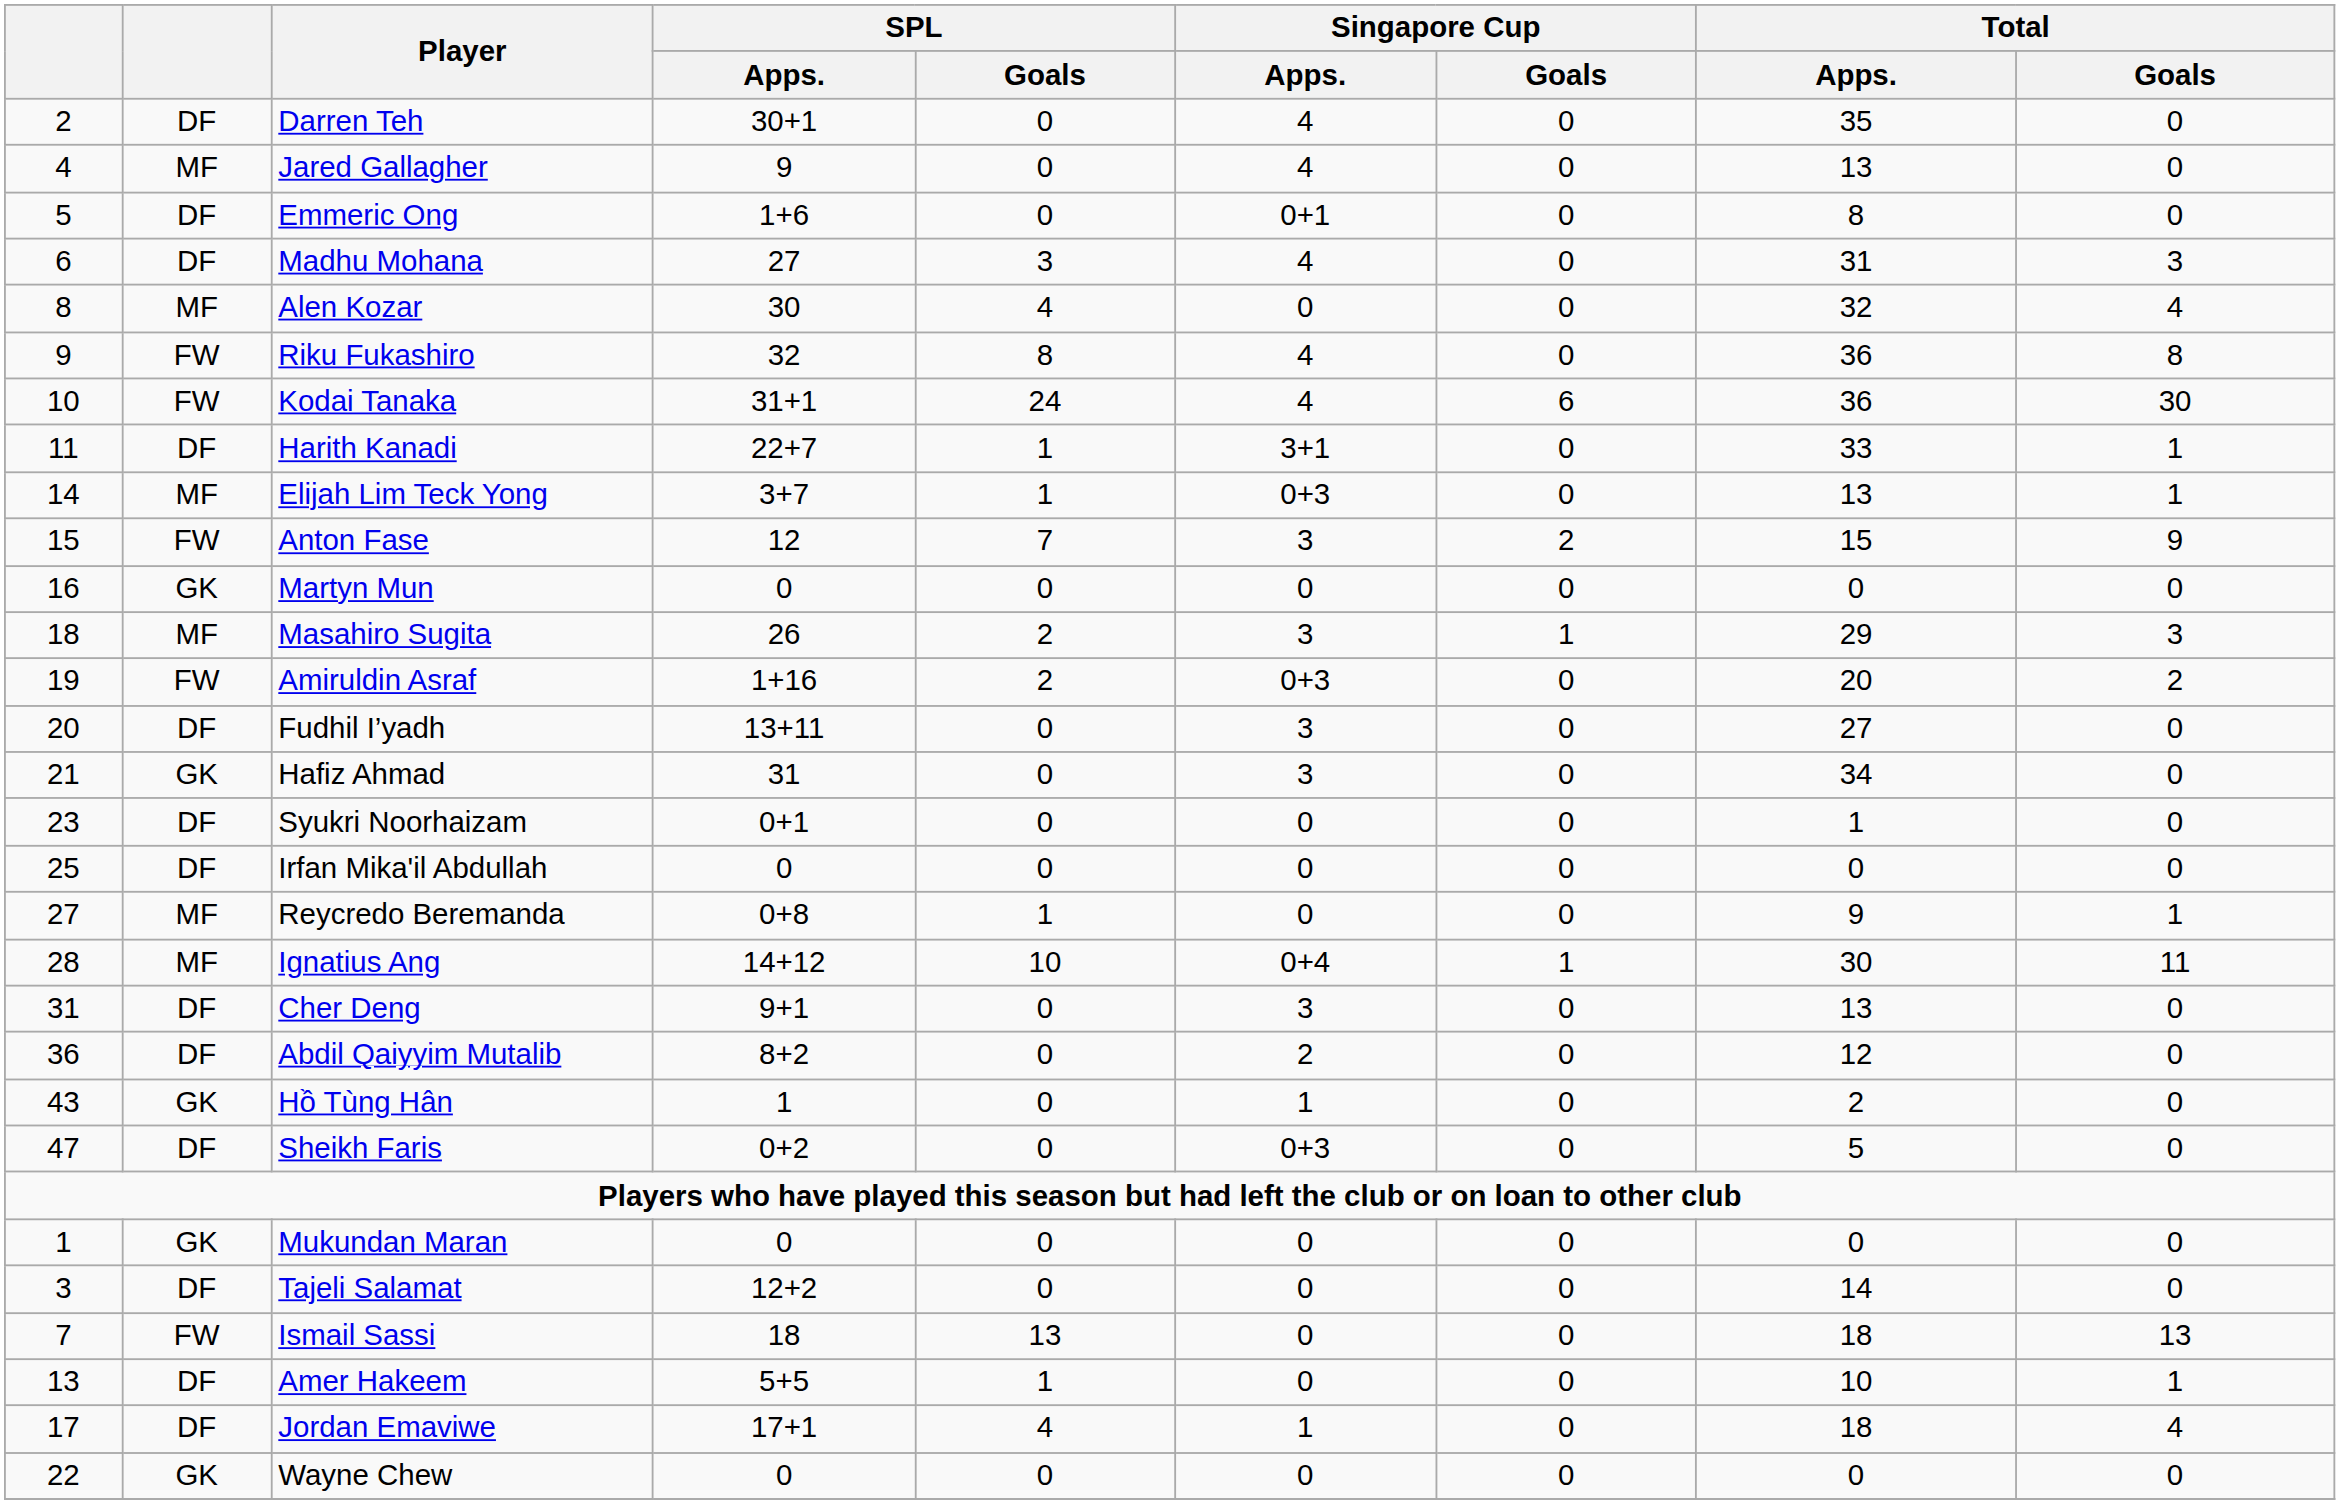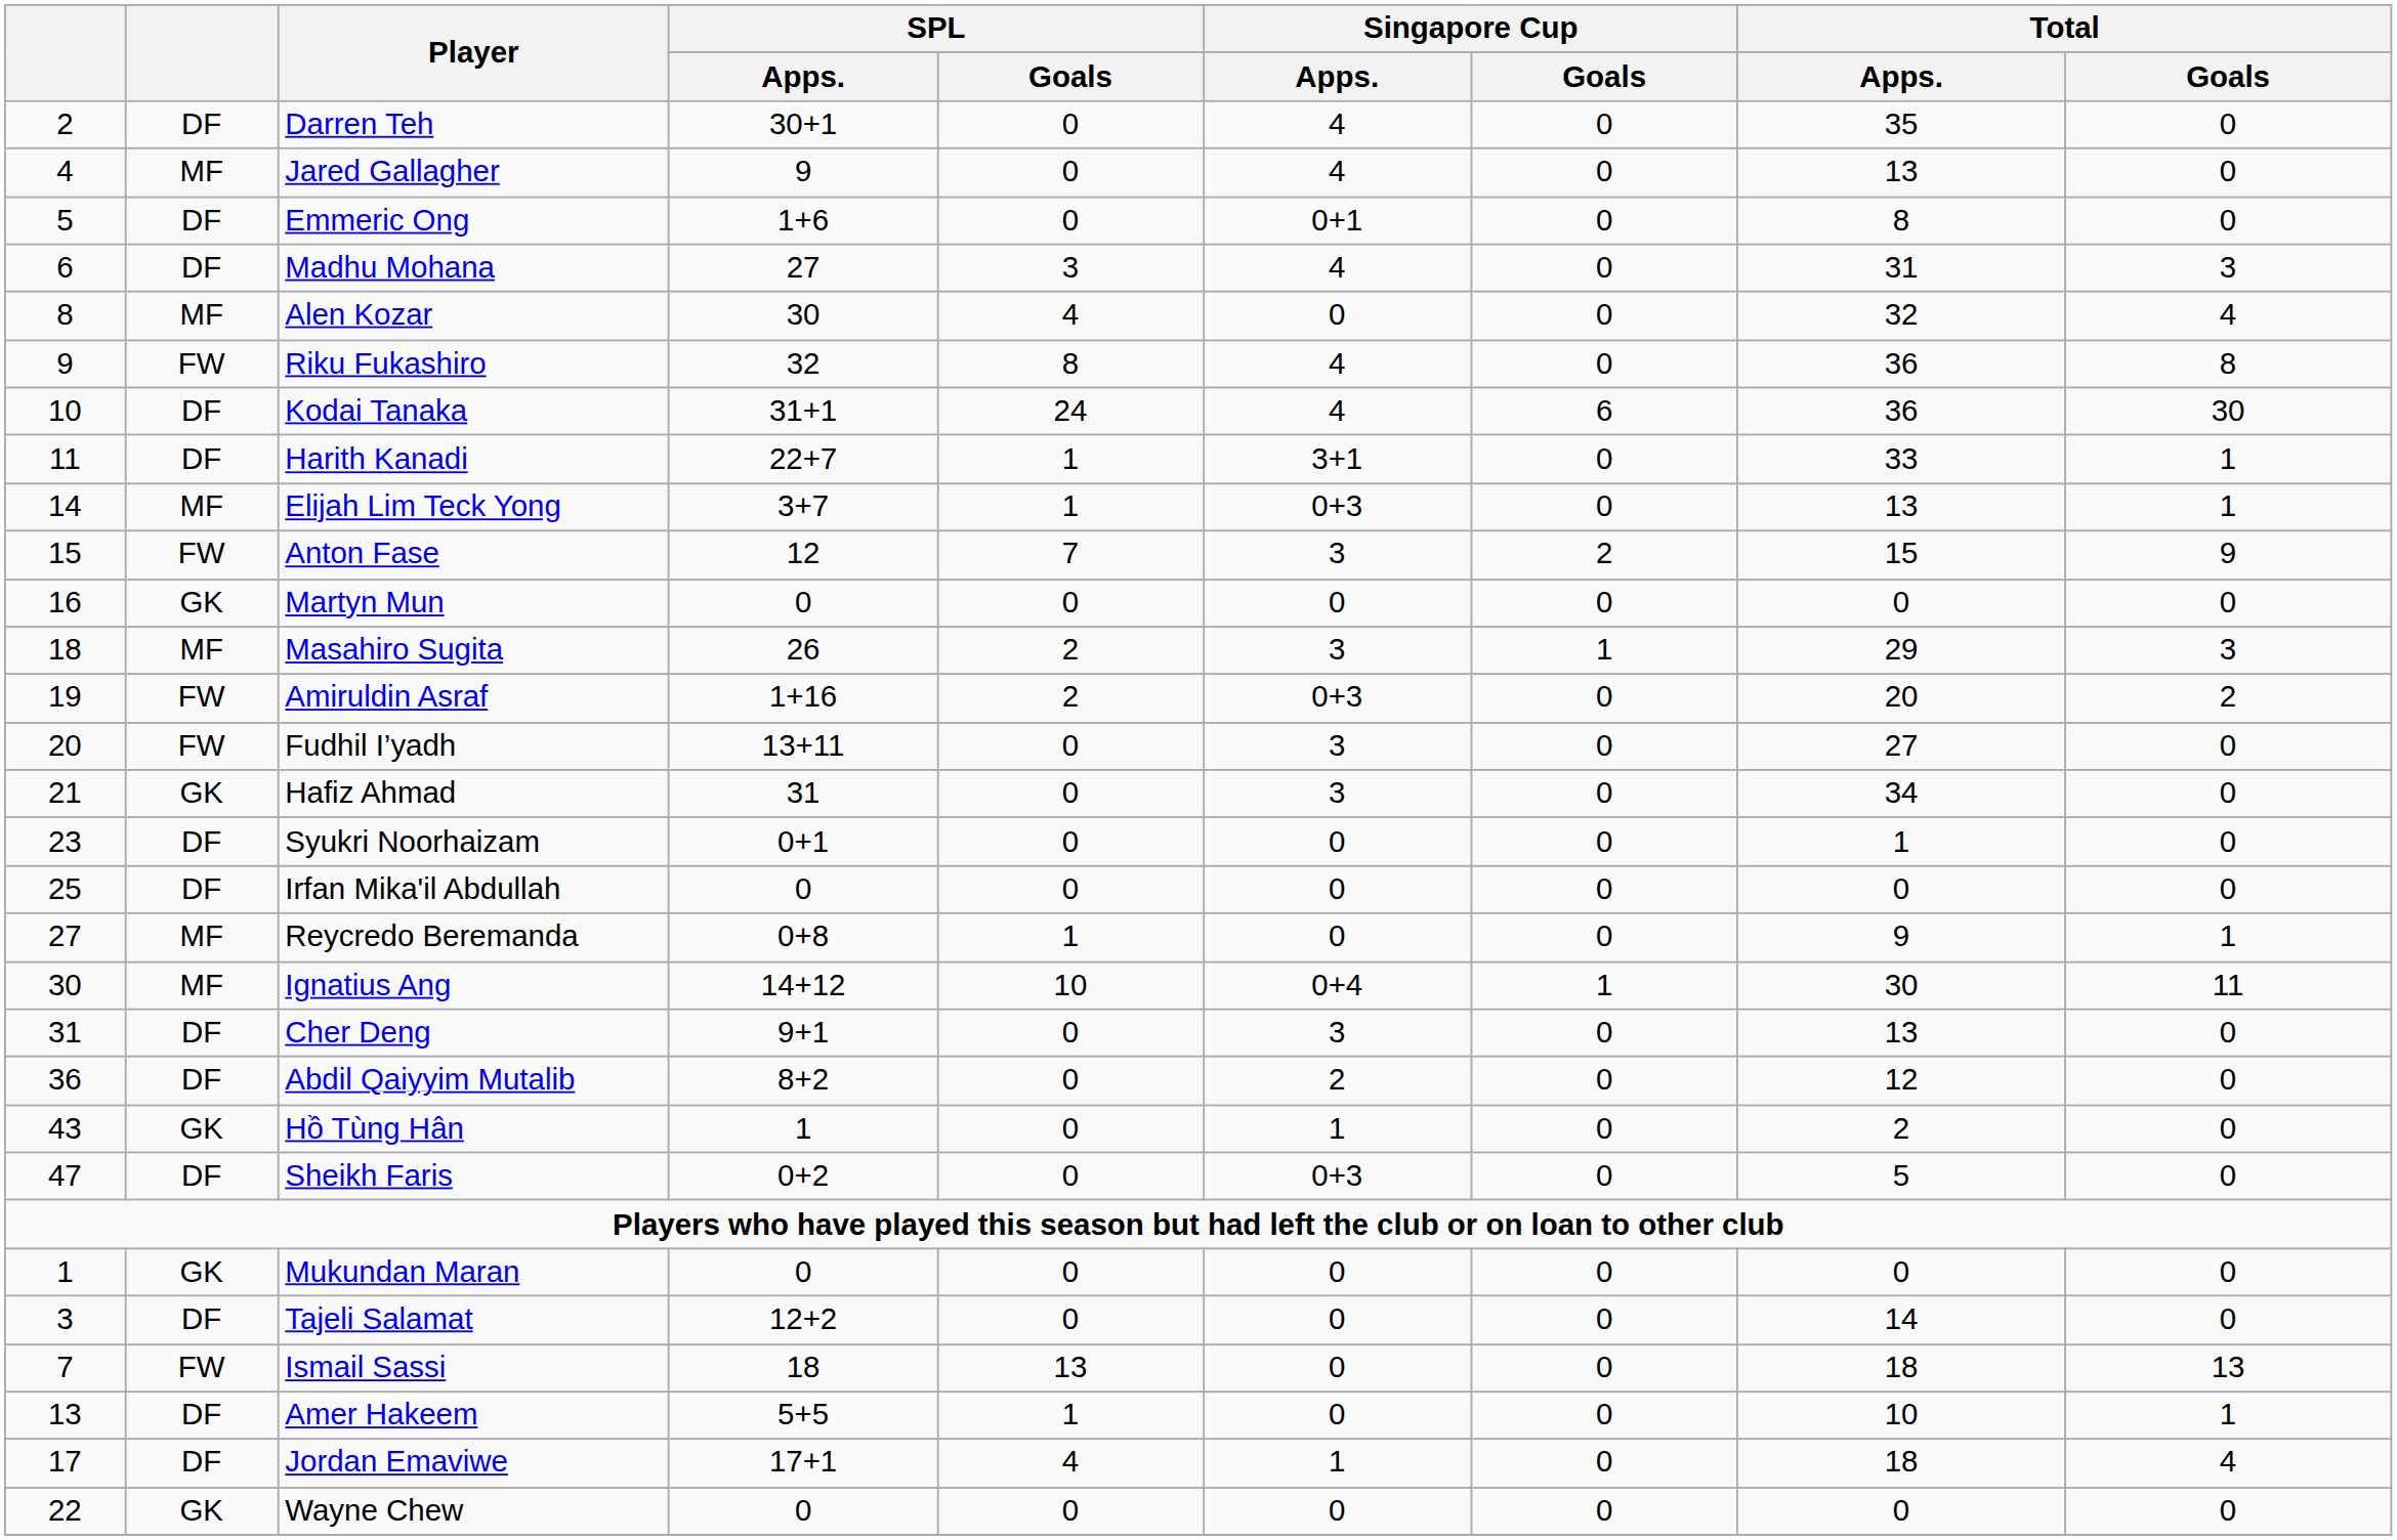 <table class="wikitable" style="text-align:center; font-size:100%; width:80%;">
 <tr>
 <th rowspan=2></th>
 <th rowspan=2></th>
 <th rowspan=2 width="200">Player</th>
 <th colspan=2 width="105">SPL</th>
 <th colspan=2 width="105">Singapore Cup</th>
 <th colspan=2 width="130">Total</th>
 </tr>
 <tr>
 <th>Apps.</th>
 <th>Goals</th>
 <th>Apps.</th>
 <th>Goals</th>
 <th>Apps.</th>
 <th>Goals</th>
 </tr>
 <tr>
 <td>2</td>
 <td>DF</td>
 <td align="left"> <a href='#'>Darren Teh</a></td>
 <td>30+1</td>
 <td>0</td>
 <td>4</td>
 <td>0</td>
 <td>35</td>
 <td>0</td>
 </tr>
 <tr>
 <td>4</td>
 <td>MF</td>
 <td align="left"> <a href='#'>Jared Gallagher</a></td>
 <td>9</td>
 <td>0</td>
 <td>4</td>
 <td>0</td>
 <td>13</td>
 <td>0</td>
 </tr>
 <tr>
 <td>5</td>
 <td>DF</td>
 <td align="left"> <a href='#'>Emmeric Ong</a></td>
 <td>1+6</td>
 <td>0</td>
 <td>0+1</td>
 <td>0</td>
 <td>8</td>
 <td>0</td>
 </tr>
 <tr>
 <td>6</td>
 <td>DF</td>
 <td align="left"> <a href='#'>Madhu Mohana</a></td>
 <td>27</td>
 <td>3</td>
 <td>4</td>
 <td>0</td>
 <td>31</td>
 <td>3</td>
 </tr>
 <tr>
 <td>8</td>
 <td>MF</td>
 <td align="left"> <a href='#'>Alen Kozar</a></td>
 <td>30</td>
 <td>4</td>
 <td>0</td>
 <td>0</td>
 <td>32</td>
 <td>4</td>
 </tr>
 <tr>
 <td>9</td>
 <td>FW</td>
 <td align="left"> <a href='#'>Riku Fukashiro</a></td>
 <td>32</td>
 <td>8</td>
 <td>4</td>
 <td>0</td>
 <td>36</td>
 <td>8</td>
 </tr>
 <tr>
 <td>10</td>
-<td>FW</td>
+<td>DF</td>
 <td align="left"> <a href='#'>Kodai Tanaka</a></td>
 <td>31+1</td>
 <td>24</td>
 <td>4</td>
 <td>6</td>
 <td>36</td>
 <td>30</td>
 </tr>
 <tr>
 <td>11</td>
 <td>DF</td>
 <td align="left"> <a href='#'>Harith Kanadi</a></td>
 <td>22+7</td>
 <td>1</td>
 <td>3+1</td>
 <td>0</td>
 <td>33</td>
 <td>1</td>
 </tr>
 <tr>
 <td>14</td>
 <td>MF</td>
 <td align="left"> <a href='#'>Elijah Lim Teck Yong</a></td>
 <td>3+7</td>
 <td>1</td>
 <td>0+3</td>
 <td>0</td>
 <td>13</td>
 <td>1</td>
 </tr>
 <tr>
 <td>15</td>
 <td>FW</td>
 <td align="left"> <a href='#'>Anton Fase</a></td>
 <td>12</td>
 <td>7</td>
 <td>3</td>
 <td>2</td>
 <td>15</td>
 <td>9</td>
 </tr>
 <tr>
 <td>16</td>
 <td>GK</td>
 <td align="left"> <a href='#'>Martyn Mun</a></td>
 <td>0</td>
 <td>0</td>
 <td>0</td>
 <td>0</td>
 <td>0</td>
 <td>0</td>
 </tr>
 <tr>
 <td>18</td>
 <td>MF</td>
 <td align="left"> <a href='#'>Masahiro Sugita</a></td>
 <td>26</td>
 <td>2</td>
 <td>3</td>
 <td>1</td>
 <td>29</td>
 <td>3</td>
 </tr>
 <tr>
 <td>19</td>
 <td>FW</td>
 <td align="left"> <a href='#'>Amiruldin Asraf</a></td>
 <td>1+16</td>
 <td>2</td>
 <td>0+3</td>
 <td>0</td>
 <td>20</td>
 <td>2</td>
 </tr>
 <tr>
 <td>20</td>
-<td>DF</td>
+<td>FW</td>
 <td align="left"> Fudhil I’yadh</td>
 <td>13+11</td>
 <td>0</td>
 <td>3</td>
 <td>0</td>
 <td>27</td>
 <td>0</td>
 </tr>
 <tr>
 <td>21</td>
 <td>GK</td>
 <td align="left"> Hafiz Ahmad</td>
 <td>31</td>
 <td>0</td>
 <td>3</td>
 <td>0</td>
 <td>34</td>
 <td>0</td>
 </tr>
 <tr>
 <td>23</td>
 <td>DF</td>
 <td align="left"> Syukri Noorhaizam</td>
 <td>0+1</td>
 <td>0</td>
 <td>0</td>
 <td>0</td>
 <td>1</td>
 <td>0</td>
 </tr>
 <tr>
 <td>25</td>
 <td>DF</td>
 <td align="left"> Irfan Mika'il Abdullah</td>
 <td>0</td>
 <td>0</td>
 <td>0</td>
 <td>0</td>
 <td>0</td>
 <td>0</td>
 </tr>
 <tr>
 <td>27</td>
 <td>MF</td>
 <td align="left"> Reycredo Beremanda</td>
 <td>0+8</td>
 <td>1</td>
 <td>0</td>
 <td>0</td>
 <td>9</td>
 <td>1</td>
 </tr>
 <tr>
-<td>28</td>
+<td>30</td>
 <td>MF</td>
 <td align="left"> <a href='#'>Ignatius Ang</a></td>
 <td>14+12</td>
 <td>10</td>
 <td>0+4</td>
 <td>1</td>
 <td>30</td>
 <td>11</td>
 </tr>
 <tr>
 <td>31</td>
 <td>DF</td>
 <td align="left"> <a href='#'>Cher Deng</a></td>
 <td>9+1</td>
 <td>0</td>
 <td>3</td>
 <td>0</td>
 <td>13</td>
 <td>0</td>
 </tr>
 <tr>
 <td>36</td>
 <td>DF</td>
 <td align="left"> <a href='#'>Abdil Qaiyyim Mutalib</a></td>
 <td>8+2</td>
 <td>0</td>
 <td>2</td>
 <td>0</td>
 <td>12</td>
 <td>0</td>
 </tr>
 <tr>
 <td>43</td>
 <td>GK</td>
 <td align="left"> <a href='#'>Hồ Tùng Hân</a></td>
 <td>1</td>
 <td>0</td>
 <td>1</td>
 <td>0</td>
 <td>2</td>
 <td>0</td>
 </tr>
 <tr>
 <td>47</td>
 <td>DF</td>
 <td align="left"> <a href='#'>Sheikh Faris</a></td>
 <td>0+2</td>
 <td>0</td>
 <td>0+3</td>
 <td>0</td>
 <td>5</td>
 <td>0</td>
 </tr>
 <tr>
 <td colspan="17"><strong>Players who have played this season but had left the club or on loan to other club</strong></td>
 </tr>
 <tr>
 <td>1</td>
 <td>GK</td>
 <td align="left"> <a href='#'>Mukundan Maran</a></td>
 <td>0</td>
 <td>0</td>
 <td>0</td>
 <td>0</td>
 <td>0</td>
 <td>0</td>
 </tr>
 <tr>
 <td>3</td>
 <td>DF</td>
 <td align="left"> <a href='#'>Tajeli Salamat</a></td>
 <td>12+2</td>
 <td>0</td>
 <td>0</td>
 <td>0</td>
 <td>14</td>
 <td>0</td>
 </tr>
 <tr>
 <td>7</td>
 <td>FW</td>
 <td align="left"> <a href='#'>Ismail Sassi</a></td>
 <td>18</td>
 <td>13</td>
 <td>0</td>
 <td>0</td>
 <td>18</td>
 <td>13</td>
 </tr>
 <tr>
 <td>13</td>
 <td>DF</td>
 <td align="left"> <a href='#'>Amer Hakeem</a></td>
 <td>5+5</td>
 <td>1</td>
 <td>0</td>
 <td>0</td>
 <td>10</td>
 <td>1</td>
 </tr>
 <tr>
 <td>17</td>
 <td>DF</td>
 <td align="left"> <a href='#'>Jordan Emaviwe</a></td>
 <td>17+1</td>
 <td>4</td>
 <td>1</td>
 <td>0</td>
 <td>18</td>
 <td>4</td>
 </tr>
 <tr>
 <td>22</td>
 <td>GK</td>
 <td align="left"> Wayne Chew</td>
 <td>0</td>
 <td>0</td>
 <td>0</td>
 <td>0</td>
 <td>0</td>
 <td>0</td>
 </tr>
 <tr>
 </tr>
 </table>
